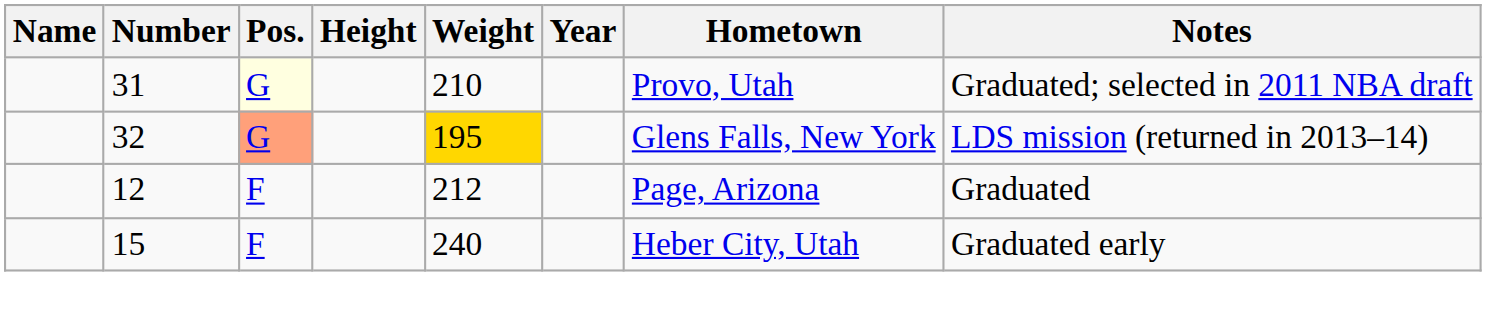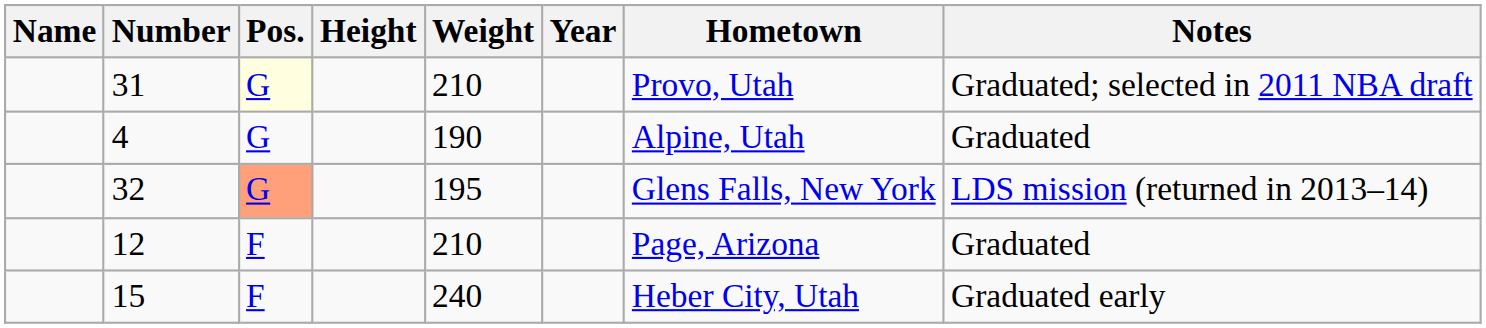 <table class="wikitable sortable" border="1">
 <tr>
 <th>Name</th>
 <th>Number</th>
 <th>Pos.</th>
 <th>Height</th>
 <th>Weight</th>
 <th>Year</th>
 <th>Hometown</th>
 <th class="unsortable">Notes</th>
 </tr>
 <tr>
 <td></td>
 <td>31</td>
 <td style="background: lightyellow;"><a href='#'>G</a></td>
 <td></td>
 <td>210</td>
 <td></td>
 <td><a href='#'>Provo, Utah</a></td>
 <td>Graduated; selected in <a href='#'>2011 NBA draft</a></td>
 </tr>
 <tr>
 <td></td>
+<td>4</td>
+<td><a href='#'>G</a></td>
+<td></td>
+<td>190</td>
+<td></td>
+<td><a href='#'>Alpine, Utah</a></td>
+<td>Graduated</td>
+</tr>
+<tr>
+<td></td>
 <td>32</td>
 <td style="background: lightsalmon;"><a href='#'>G</a></td>
 <td></td>
-<td style="background: gold;">195</td>
+<td>195</td>
 <td></td>
 <td><a href='#'>Glens Falls, New York</a></td>
 <td><a href='#'>LDS mission</a> (returned in 2013–14)</td>
 </tr>
 <tr>
 <td></td>
 <td>12</td>
 <td><a href='#'>F</a></td>
 <td></td>
-<td>212</td>
+<td>210</td>
 <td></td>
 <td><a href='#'>Page, Arizona</a></td>
 <td>Graduated</td>
 </tr>
 <tr>
 <td></td>
 <td>15</td>
 <td><a href='#'>F</a></td>
 <td></td>
 <td>240</td>
 <td></td>
 <td><a href='#'>Heber City, Utah</a></td>
 <td>Graduated early</td>
 </tr>
 </table>
